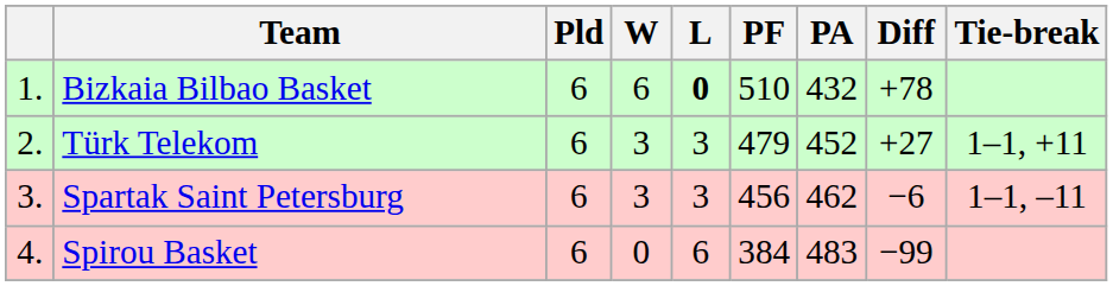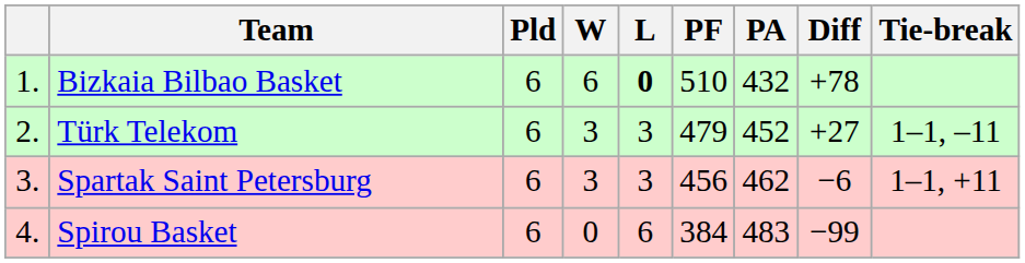 <table class="wikitable" style="text-align:center">
 <tr>
 <th width=15></th>
 <th width=220>Team</th>
 <th width=20>Pld</th>
 <th width=20>W</th>
 <th width=20>L</th>
 <th width=20>PF</th>
 <th width=20>PA</th>
 <th width=30>Diff</th>
 <th>Tie-break</th>
 </tr>
 <tr style="background: #ccffcc;">
 <td>1.</td>
 <td align=left> <a href='#'>Bizkaia Bilbao Basket</a></td>
 <td>6</td>
 <td>6</td>
 <td><strong>0</strong></td>
 <td>510</td>
 <td>432</td>
 <td>+78</td>
 <td></td>
 </tr>
 <tr style="background: #ccffcc;">
 <td>2.</td>
 <td align=left> <a href='#'>Türk Telekom</a></td>
 <td>6</td>
 <td>3</td>
 <td>3</td>
 <td>479</td>
 <td>452</td>
 <td>+27</td>
-<td>1–1, +11</td>
+<td>1–1, –11</td>
 </tr>
 <tr style="background: #ffcccc;">
 <td>3.</td>
 <td align=left> <a href='#'>Spartak Saint Petersburg</a></td>
 <td>6</td>
 <td>3</td>
 <td>3</td>
 <td>456</td>
 <td>462</td>
 <td>−6</td>
-<td>1–1, –11</td>
+<td>1–1, +11</td>
 </tr>
 <tr style="background: #ffcccc;">
 <td>4.</td>
 <td align=left> <a href='#'>Spirou Basket</a></td>
 <td>6</td>
 <td>0</td>
 <td>6</td>
 <td>384</td>
 <td>483</td>
 <td>−99</td>
 <td></td>
 </tr>
 </table>
